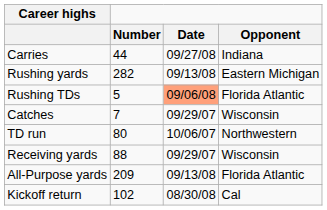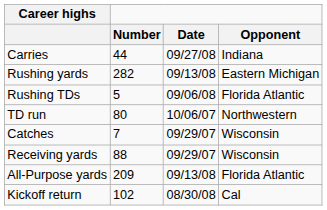 <table class="wikitable collapsible collapsed">
 <tr>
 <th>Career highs</th>
 </tr>
 <tr>
 <th></th>
 <th>Number</th>
 <th>Date</th>
 <th>Opponent</th>
 </tr>
 <tr>
 <td>Carries</td>
 <td>44</td>
 <td>09/27/08</td>
 <td>Indiana</td>
 </tr>
 <tr>
 <td>Rushing yards</td>
 <td>282</td>
 <td>09/13/08</td>
 <td>Eastern Michigan</td>
 </tr>
 <tr>
 <td>Rushing TDs</td>
 <td>5</td>
-<td style="background: lightsalmon;">09/06/08</td>
+<td>09/06/08</td>
 <td>Florida Atlantic</td>
+</tr>
+<tr>
+<td>TD run</td>
+<td>80</td>
+<td>10/06/07</td>
+<td>Northwestern</td>
 </tr>
 <tr>
 <td>Catches</td>
 <td>7</td>
 <td>09/29/07</td>
 <td>Wisconsin</td>
-</tr>
-<tr>
-<td>TD run</td>
-<td>80</td>
-<td>10/06/07</td>
-<td>Northwestern</td>
 </tr>
 <tr>
 <td>Receiving yards</td>
 <td>88</td>
 <td>09/29/07</td>
 <td>Wisconsin</td>
 </tr>
 <tr>
 <td>All-Purpose yards</td>
 <td>209</td>
 <td>09/13/08</td>
 <td>Florida Atlantic</td>
 </tr>
 <tr>
 <td>Kickoff return</td>
 <td>102</td>
 <td>08/30/08</td>
 <td>Cal</td>
 </tr>
 </table>
